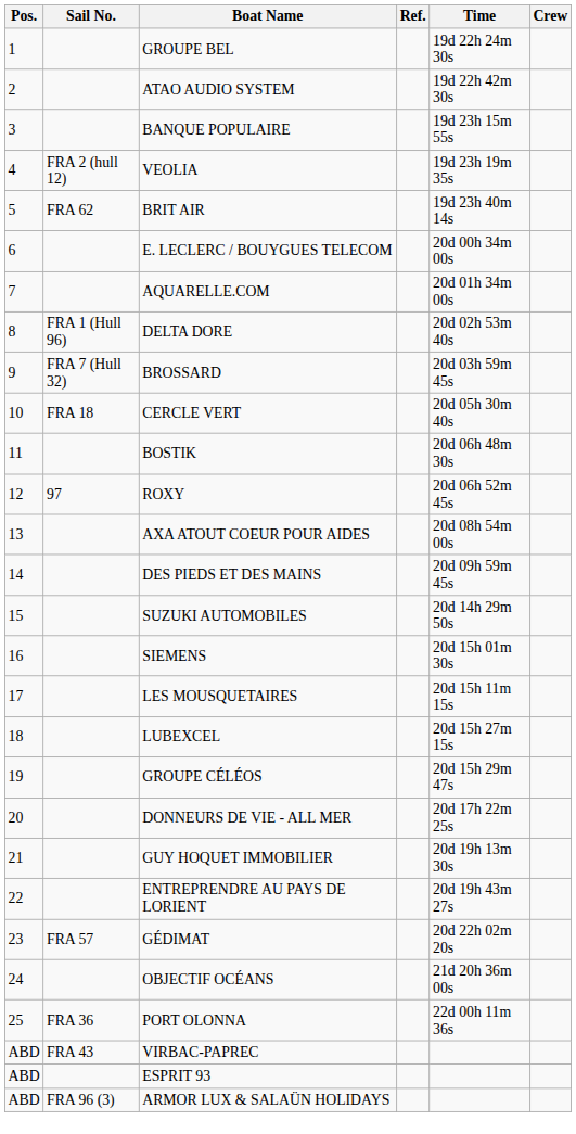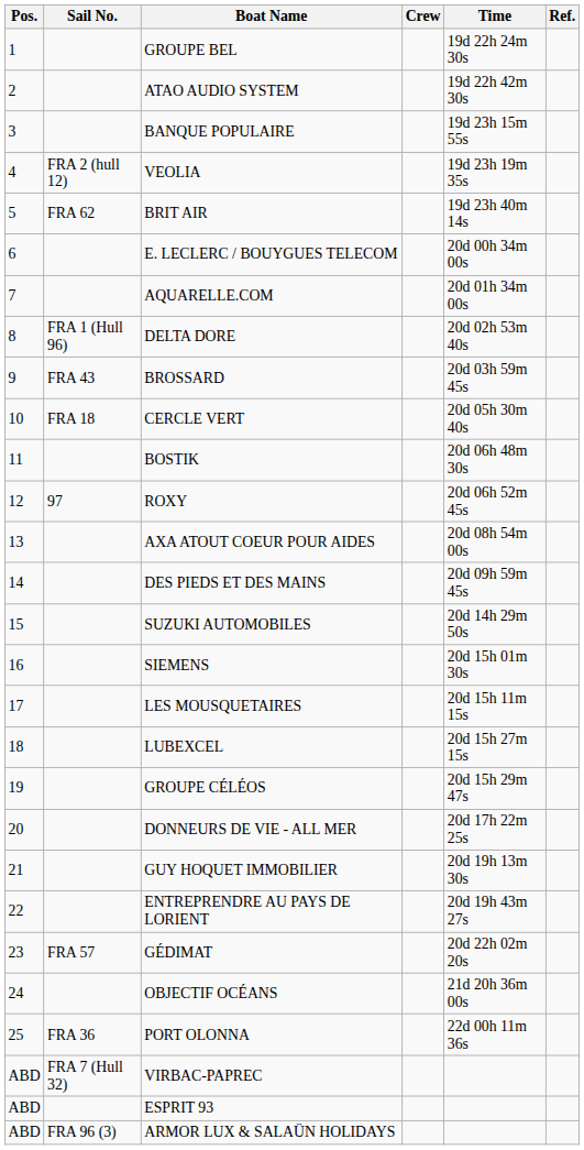 <table class="wikitable sortable">
 <tr>
 <th>Pos.</th>
 <th>Sail No.</th>
 <th>Boat Name</th>
+<th>Crew</th>
+<th>Time</th>
 <th>Ref.</th>
-<th>Time</th>
-<th>Crew</th>
 </tr>
 <tr>
 <td>1</td>
 <td></td>
 <td>GROUPE BEL</td>
+<td> <br>  </td>
+<td>19d 22h 24m 30s</td>
 <td></td>
-<td>19d 22h 24m 30s</td>
-<td> <br>  </td>
 </tr>
 <tr>
 <td>2</td>
 <td></td>
 <td>ATAO AUDIO SYSTEM</td>
+<td> <br>  </td>
+<td>19d 22h 42m 30s</td>
 <td></td>
-<td>19d 22h 42m 30s</td>
-<td> <br>  </td>
 </tr>
 <tr>
 <td>3</td>
 <td></td>
 <td>BANQUE POPULAIRE</td>
+<td> <br>  </td>
+<td>19d 23h 15m 55s</td>
 <td></td>
-<td>19d 23h 15m 55s</td>
-<td> <br>  </td>
 </tr>
 <tr>
 <td>4</td>
 <td>FRA 2 (hull 12)</td>
 <td>VEOLIA</td>
+<td> <br>  </td>
+<td>19d 23h 19m 35s</td>
 <td></td>
-<td>19d 23h 19m 35s</td>
-<td> <br>  </td>
 </tr>
 <tr>
 <td>5</td>
 <td>FRA 62</td>
 <td>BRIT AIR</td>
+<td> <br>  </td>
+<td>19d 23h 40m 14s</td>
 <td></td>
-<td>19d 23h 40m 14s</td>
-<td> <br>  </td>
 </tr>
 <tr>
 <td>6</td>
 <td></td>
 <td>E. LECLERC / BOUYGUES TELECOM</td>
+<td> <br>  </td>
+<td>20d 00h 34m 00s</td>
 <td></td>
-<td>20d 00h 34m 00s</td>
-<td> <br>  </td>
 </tr>
 <tr>
 <td>7</td>
 <td></td>
 <td>AQUARELLE.COM</td>
+<td> <br>  </td>
+<td>20d 01h 34m 00s</td>
 <td></td>
-<td>20d 01h 34m 00s</td>
-<td> <br>  </td>
 </tr>
 <tr>
 <td>8</td>
 <td>FRA 1 (Hull 96)</td>
 <td>DELTA DORE</td>
+<td> <br>  </td>
+<td>20d 02h 53m 40s</td>
 <td></td>
-<td>20d 02h 53m 40s</td>
-<td> <br>  </td>
 </tr>
 <tr>
 <td>9</td>
-<td>FRA 7 (Hull 32)</td>
+<td>FRA 43</td>
 <td>BROSSARD</td>
+<td> <br>  </td>
+<td>20d 03h 59m 45s</td>
 <td></td>
-<td>20d 03h 59m 45s</td>
-<td> <br>  </td>
 </tr>
 <tr>
 <td>10</td>
 <td>FRA 18</td>
 <td>CERCLE VERT</td>
+<td> <br>  </td>
+<td>20d 05h 30m 40s</td>
 <td></td>
-<td>20d 05h 30m 40s</td>
-<td> <br>  </td>
 </tr>
 <tr>
 <td>11</td>
 <td></td>
 <td>BOSTIK</td>
+<td> <br>  </td>
+<td>20d 06h 48m 30s</td>
 <td></td>
-<td>20d 06h 48m 30s</td>
-<td> <br>  </td>
 </tr>
 <tr>
 <td>12</td>
 <td>97</td>
 <td>ROXY</td>
+<td> <br>  </td>
+<td>20d 06h 52m 45s</td>
 <td></td>
-<td>20d 06h 52m 45s</td>
-<td> <br>  </td>
 </tr>
 <tr>
 <td>13</td>
 <td></td>
 <td>AXA ATOUT COEUR POUR AIDES</td>
+<td> <br>  </td>
+<td>20d 08h 54m 00s</td>
 <td></td>
-<td>20d 08h 54m 00s</td>
-<td> <br>  </td>
 </tr>
 <tr>
 <td>14</td>
 <td></td>
 <td>DES PIEDS ET DES MAINS</td>
+<td> <br>  </td>
+<td>20d 09h 59m 45s</td>
 <td></td>
-<td>20d 09h 59m 45s</td>
-<td> <br>  </td>
 </tr>
 <tr>
 <td>15</td>
 <td></td>
 <td>SUZUKI AUTOMOBILES</td>
+<td> <br>  </td>
+<td>20d 14h 29m 50s</td>
 <td></td>
-<td>20d 14h 29m 50s</td>
-<td> <br>  </td>
 </tr>
 <tr>
 <td>16</td>
 <td></td>
 <td>SIEMENS</td>
+<td> <br>  </td>
+<td>20d 15h 01m 30s</td>
 <td></td>
-<td>20d 15h 01m 30s</td>
-<td> <br>  </td>
 </tr>
 <tr>
 <td>17</td>
 <td></td>
 <td>LES MOUSQUETAIRES</td>
+<td> <br>  </td>
+<td>20d 15h 11m 15s</td>
 <td></td>
-<td>20d 15h 11m 15s</td>
-<td> <br>  </td>
 </tr>
 <tr>
 <td>18</td>
 <td></td>
 <td>LUBEXCEL</td>
+<td> <br>  </td>
+<td>20d 15h 27m 15s</td>
 <td></td>
-<td>20d 15h 27m 15s</td>
-<td> <br>  </td>
 </tr>
 <tr>
 <td>19</td>
 <td></td>
 <td>GROUPE CÉLÉOS</td>
+<td> <br>  </td>
+<td>20d 15h 29m 47s</td>
 <td></td>
-<td>20d 15h 29m 47s</td>
-<td> <br>  </td>
 </tr>
 <tr>
 <td>20</td>
 <td></td>
 <td>DONNEURS DE VIE - ALL MER</td>
+<td> <br>   </td>
+<td>20d 17h 22m 25s</td>
 <td></td>
-<td>20d 17h 22m 25s</td>
-<td> <br>   </td>
 </tr>
 <tr>
 <td>21</td>
 <td></td>
 <td>GUY HOQUET IMMOBILIER</td>
+<td> <br>  </td>
+<td>20d 19h 13m 30s</td>
 <td></td>
-<td>20d 19h 13m 30s</td>
-<td> <br>  </td>
 </tr>
 <tr>
 <td>22</td>
 <td></td>
 <td>ENTREPRENDRE AU PAYS DE LORIENT</td>
+<td> <br>  </td>
+<td>20d 19h 43m 27s</td>
 <td></td>
-<td>20d 19h 43m 27s</td>
-<td> <br>  </td>
 </tr>
 <tr>
 <td>23</td>
 <td>FRA 57</td>
 <td>GÉDIMAT</td>
+<td> <br>  </td>
+<td>20d 22h 02m 20s</td>
 <td></td>
-<td>20d 22h 02m 20s</td>
-<td> <br>  </td>
 </tr>
 <tr>
 <td>24</td>
 <td></td>
 <td>OBJECTIF OCÉANS</td>
+<td> <br>  </td>
+<td>21d 20h 36m 00s</td>
 <td></td>
-<td>21d 20h 36m 00s</td>
-<td> <br>  </td>
 </tr>
 <tr>
 <td>25</td>
 <td>FRA 36</td>
 <td>PORT OLONNA</td>
+<td> <br>  </td>
+<td>22d 00h 11m 36s</td>
 <td></td>
-<td>22d 00h 11m 36s</td>
-<td> <br>  </td>
 </tr>
 <tr>
 <td>ABD</td>
-<td>FRA 43</td>
+<td>FRA 7 (Hull 32)</td>
 <td>VIRBAC-PAPREC</td>
+<td> <br>  </td>
 <td></td>
 <td></td>
-<td> <br>  </td>
 </tr>
 <tr>
 <td>ABD</td>
 <td></td>
 <td>ESPRIT 93</td>
+<td> <br>  </td>
 <td></td>
 <td></td>
-<td> <br>  </td>
 </tr>
 <tr>
 <td>ABD</td>
 <td>FRA 96 (3)</td>
 <td>ARMOR LUX & SALAÜN HOLIDAYS</td>
+<td> <br>  </td>
 <td></td>
 <td></td>
-<td> <br>  </td>
 </tr>
 </table>
